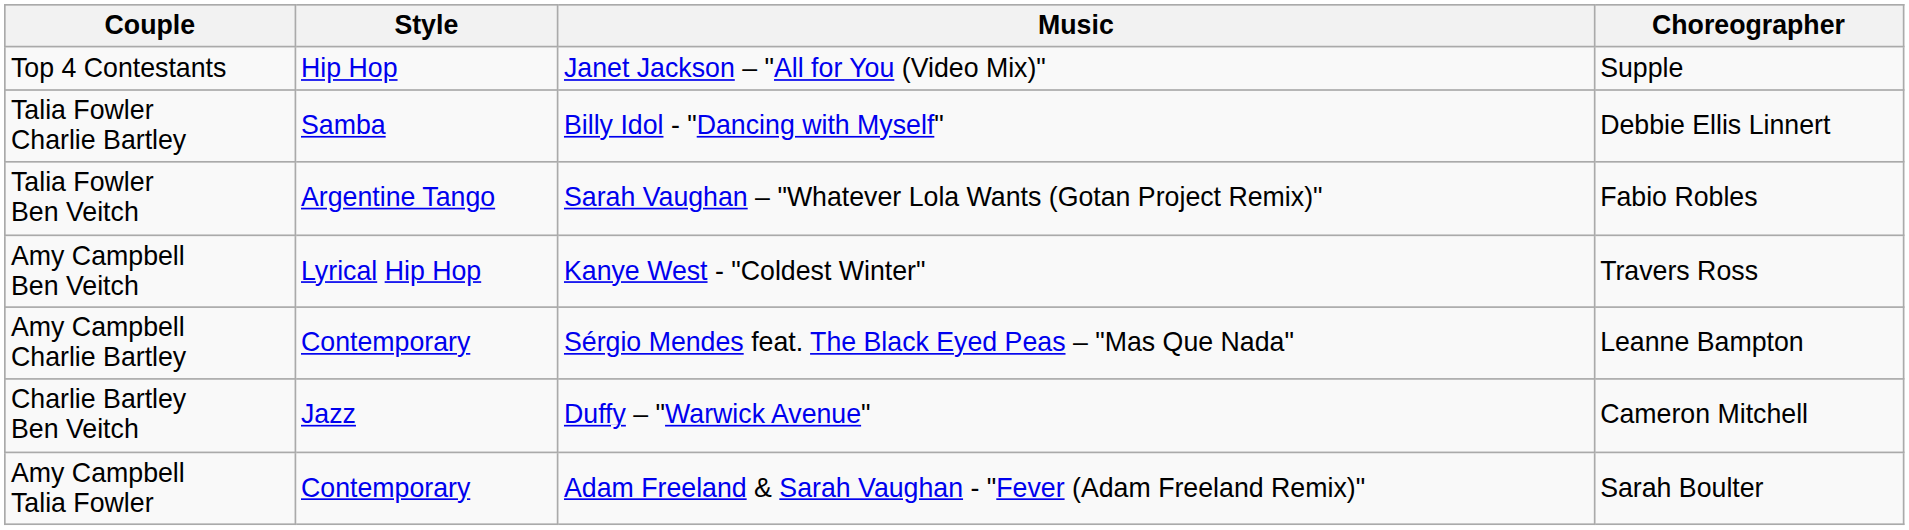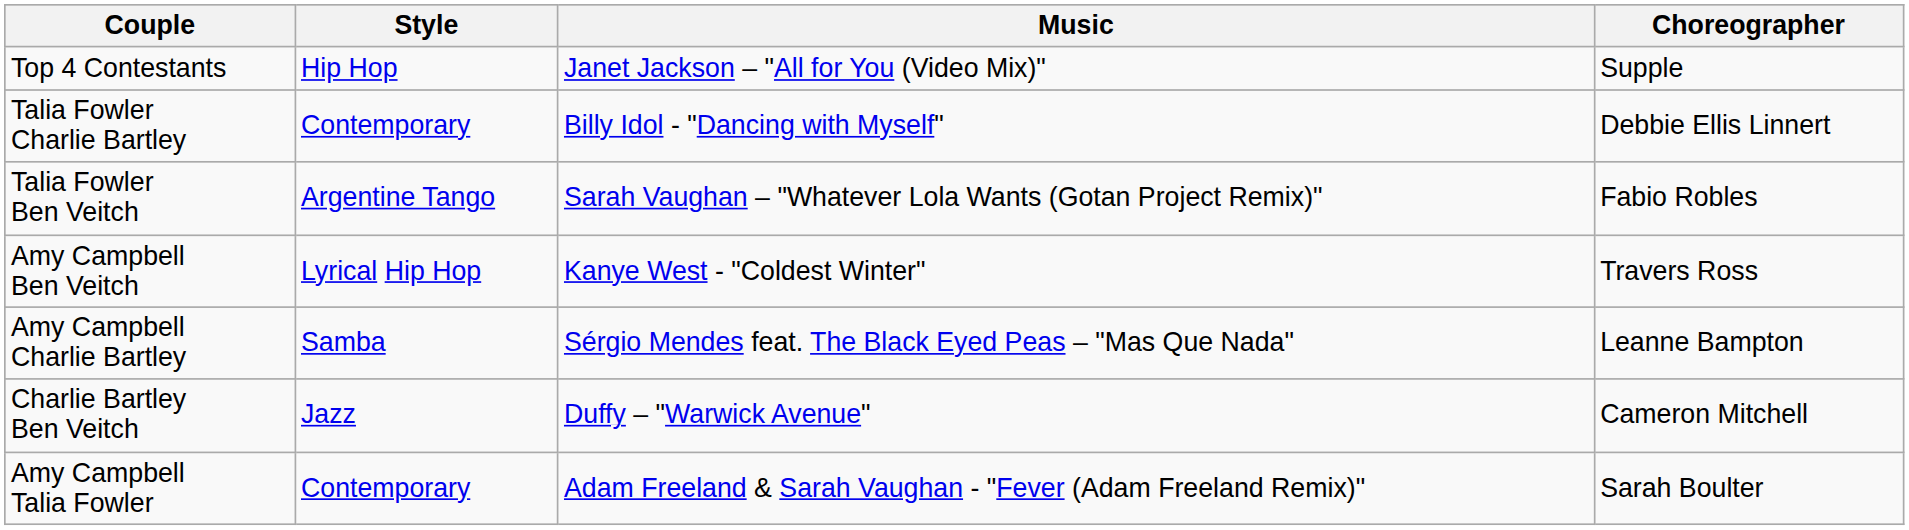 <table class="wikitable" style="width:90%;">
 <tr>
 <th>Couple</th>
 <th>Style</th>
 <th>Music</th>
 <th>Choreographer</th>
 </tr>
 <tr>
 <td>Top 4 Contestants</td>
 <td><a href='#'>Hip Hop</a></td>
 <td><a href='#'>Janet Jackson</a> – "<a href='#'>All for You</a>  (Video Mix)"</td>
 <td>Supple</td>
 </tr>
 <tr>
 <td>Talia Fowler <br> Charlie Bartley</td>
-<td><a href='#'>Samba</a></td>
+<td><a href='#'>Contemporary</a></td>
 <td><a href='#'>Billy Idol</a> - "<a href='#'>Dancing with Myself</a>"</td>
 <td>Debbie Ellis Linnert</td>
 </tr>
 <tr>
 <td>Talia Fowler <br>  Ben Veitch</td>
 <td><a href='#'>Argentine Tango</a></td>
 <td><a href='#'>Sarah Vaughan</a> – "Whatever Lola Wants (Gotan Project Remix)"</td>
 <td>Fabio Robles</td>
 </tr>
 <tr>
 <td>Amy Campbell <br>  Ben Veitch</td>
 <td><a href='#'>Lyrical</a> <a href='#'>Hip Hop</a></td>
 <td><a href='#'>Kanye West</a> - "Coldest Winter"</td>
 <td>Travers Ross</td>
 </tr>
 <tr>
 <td>Amy Campbell <br>  Charlie Bartley</td>
-<td><a href='#'>Contemporary</a></td>
+<td><a href='#'>Samba</a></td>
 <td><a href='#'>Sérgio Mendes</a> feat. <a href='#'>The Black Eyed Peas</a> – "Mas Que Nada"</td>
 <td>Leanne Bampton</td>
 </tr>
 <tr>
 <td>Charlie Bartley <br> Ben Veitch</td>
 <td><a href='#'>Jazz</a></td>
 <td><a href='#'>Duffy</a> – "<a href='#'>Warwick Avenue</a>"</td>
 <td>Cameron Mitchell</td>
 </tr>
 <tr>
 <td>Amy Campbell <br> Talia Fowler</td>
 <td><a href='#'>Contemporary</a></td>
 <td><a href='#'>Adam Freeland</a> & <a href='#'>Sarah Vaughan</a> - "<a href='#'>Fever</a> (Adam Freeland Remix)"</td>
 <td>Sarah Boulter</td>
 </tr>
 </table>
